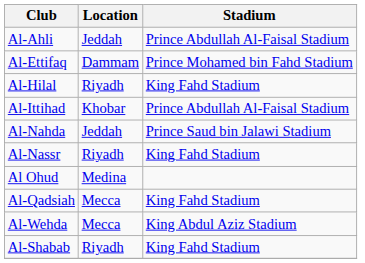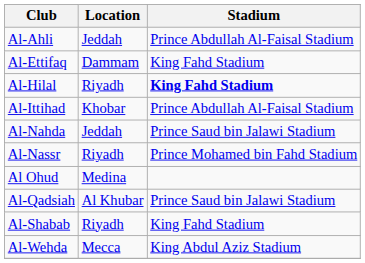 <table class="wikitable sortable">
 <tr>
 <th>Club</th>
 <th>Location</th>
 <th>Stadium</th>
 </tr>
 <tr>
 <td><a href='#'>Al-Ahli</a></td>
 <td><a href='#'>Jeddah</a></td>
 <td><a href='#'>Prince Abdullah Al-Faisal Stadium</a></td>
 </tr>
 <tr>
 <td><a href='#'>Al-Ettifaq</a></td>
 <td><a href='#'>Dammam</a></td>
-<td><a href='#'>Prince Mohamed bin Fahd Stadium</a></td>
+<td><a href='#'>King Fahd Stadium</a></td>
 </tr>
 <tr>
 <td><a href='#'>Al-Hilal</a></td>
 <td><a href='#'>Riyadh</a></td>
-<td><a href='#'>King Fahd Stadium</a></td>
+<td><strong><a href='#'>King Fahd Stadium</a></strong></td>
 </tr>
 <tr>
 <td><a href='#'>Al-Ittihad</a></td>
 <td><a href='#'>Khobar</a></td>
 <td><a href='#'>Prince Abdullah Al-Faisal Stadium</a></td>
 </tr>
 <tr>
 <td><a href='#'>Al-Nahda</a></td>
 <td><a href='#'>Jeddah</a></td>
 <td><a href='#'>Prince Saud bin Jalawi Stadium</a></td>
 </tr>
 <tr>
 <td><a href='#'>Al-Nassr</a></td>
 <td><a href='#'>Riyadh</a></td>
-<td><a href='#'>King Fahd Stadium</a></td>
+<td><a href='#'>Prince Mohamed bin Fahd Stadium</a></td>
 </tr>
 <tr>
 <td><a href='#'>Al Ohud</a></td>
 <td><a href='#'>Medina</a></td>
 <td></td>
 </tr>
 <tr>
 <td><a href='#'>Al-Qadsiah</a></td>
-<td><a href='#'>Mecca</a></td>
+<td><a href='#'>Al Khubar</a></td>
+<td><a href='#'>Prince Saud bin Jalawi Stadium</a></td>
+</tr>
+<tr>
+<td><a href='#'>Al-Shabab</a></td>
+<td><a href='#'>Riyadh</a></td>
 <td><a href='#'>King Fahd Stadium</a></td>
 </tr>
 <tr>
 <td><a href='#'>Al-Wehda</a></td>
 <td><a href='#'>Mecca</a></td>
 <td><a href='#'>King Abdul Aziz Stadium</a></td>
 </tr>
 <tr>
-<td><a href='#'>Al-Shabab</a></td>
-<td><a href='#'>Riyadh</a></td>
-<td><a href='#'>King Fahd Stadium</a></td>
-</tr>
-<tr>
 </tr>
 </table>
